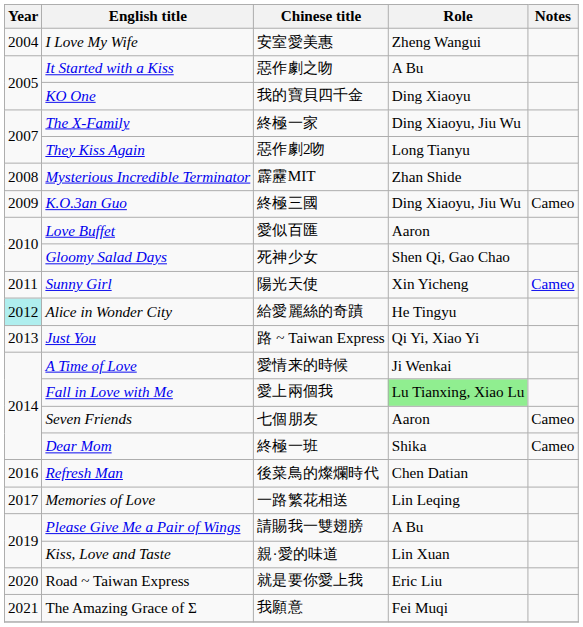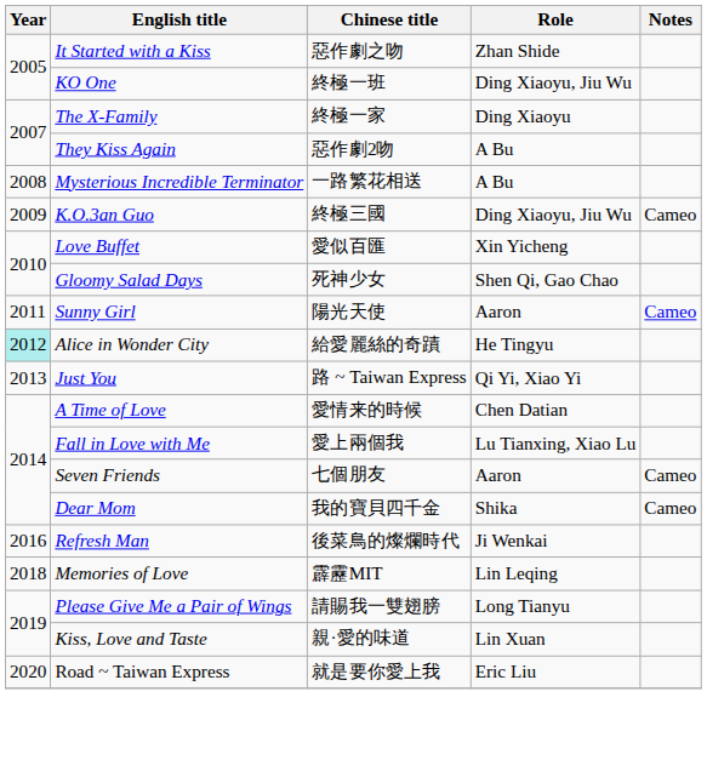 <table class="wikitable sortable">
 <tr>
 <th>Year</th>
 <th>English title</th>
 <th>Chinese title</th>
 <th>Role</th>
 <th>Notes</th>
 </tr>
 <tr>
-<td>2004</td>
-<td><em>I Love My Wife</em></td>
-<td>安室愛美惠</td>
-<td>Zheng Wangui</td>
-<td></td>
-</tr>
-<tr>
 <td rowspan="2">2005</td>
 <td><em><a href='#'>It Started with a Kiss</a></em></td>
 <td>惡作劇之吻</td>
-<td>A Bu</td>
+<td>Zhan Shide</td>
 <td></td>
 </tr>
 <tr>
 <td><em><a href='#'>KO One</a></em></td>
-<td>我的寶貝四千金</td>
-<td>Ding Xiaoyu</td>
+<td>終極一班</td>
+<td>Ding Xiaoyu, Jiu Wu</td>
 <td></td>
 </tr>
 <tr>
 <td rowspan="2">2007</td>
 <td><em><a href='#'>The X-Family</a></em></td>
 <td>終極一家</td>
-<td>Ding Xiaoyu, Jiu Wu</td>
+<td>Ding Xiaoyu</td>
 <td></td>
 </tr>
 <tr>
 <td><em><a href='#'>They Kiss Again</a></em></td>
 <td>惡作劇2吻</td>
-<td>Long Tianyu</td>
+<td>A Bu</td>
 <td></td>
 </tr>
 <tr>
 <td>2008</td>
 <td><em><a href='#'>Mysterious Incredible Terminator</a></em></td>
-<td>霹靂MIT</td>
-<td>Zhan Shide</td>
+<td>一路繁花相送</td>
+<td>A Bu</td>
 <td></td>
 </tr>
 <tr>
 <td>2009</td>
 <td><em><a href='#'>K.O.3an Guo</a></em></td>
 <td>終極三國</td>
 <td>Ding Xiaoyu, Jiu Wu</td>
 <td>Cameo</td>
 </tr>
 <tr>
 <td rowspan="2">2010</td>
 <td><em><a href='#'>Love Buffet</a></em></td>
 <td>愛似百匯</td>
-<td>Aaron</td>
+<td>Xin Yicheng</td>
 <td></td>
 </tr>
 <tr>
 <td><em><a href='#'>Gloomy Salad Days</a></em></td>
 <td>死神少女</td>
 <td>Shen Qi, Gao Chao</td>
 <td></td>
 </tr>
 <tr>
 <td>2011</td>
 <td><em><a href='#'>Sunny Girl</a></em></td>
 <td>陽光天使</td>
-<td>Xin Yicheng</td>
+<td>Aaron</td>
 <td><a href='#'>Cameo</a></td>
 </tr>
 <tr>
 <td style="background: paleturquoise;">2012</td>
 <td><em>Alice in Wonder City</em></td>
 <td>給愛麗絲的奇蹟</td>
 <td>He Tingyu</td>
 <td></td>
 </tr>
 <tr>
 <td>2013</td>
 <td><em><a href='#'>Just You</a></em></td>
 <td>路 ~ Taiwan Express</td>
 <td>Qi Yi, Xiao Yi</td>
 <td></td>
 </tr>
 <tr>
 <td rowspan="4">2014</td>
 <td><em><a href='#'>A Time of Love</a></em></td>
 <td>愛情来的時候</td>
-<td>Ji Wenkai</td>
+<td>Chen Datian</td>
 <td></td>
 </tr>
 <tr>
 <td><em><a href='#'>Fall in Love with Me</a></em></td>
 <td>愛上兩個我</td>
-<td style="background: lightgreen;">Lu Tianxing, Xiao Lu</td>
+<td>Lu Tianxing, Xiao Lu</td>
 <td></td>
 </tr>
 <tr>
 <td><em>Seven Friends</em></td>
 <td>七個朋友</td>
 <td>Aaron</td>
 <td>Cameo</td>
 </tr>
 <tr>
 <td><em><a href='#'>Dear Mom</a></em></td>
-<td>終極一班</td>
+<td>我的寶貝四千金</td>
 <td>Shika</td>
 <td>Cameo</td>
 </tr>
 <tr>
 <td rowspan="1">2016</td>
 <td><em><a href='#'>Refresh Man</a></em></td>
 <td>後菜鳥的燦爛時代</td>
-<td>Chen Datian</td>
+<td>Ji Wenkai</td>
 <td></td>
 </tr>
 <tr>
-<td rowspan=1>2017</td>
+<td rowspan=1>2018</td>
 <td><em>Memories of Love</em></td>
-<td>一路繁花相送</td>
+<td>霹靂MIT</td>
 <td>Lin Leqing</td>
 <td></td>
 </tr>
 <tr>
 <td rowspan=2>2019</td>
 <td><em><a href='#'>Please Give Me a Pair of Wings</a></em></td>
 <td>請賜我一雙翅膀</td>
-<td>A Bu</td>
+<td>Long Tianyu</td>
 <td></td>
 </tr>
 <tr>
 <td><em>Kiss, Love and Taste</em></td>
 <td>親·愛的味道</td>
 <td>Lin Xuan</td>
 <td></td>
 </tr>
 <tr>
 <td>2020</td>
 <td>Road ~ Taiwan Express</td>
 <td>就是要你愛上我</td>
 <td>Eric Liu</td>
 <td></td>
 </tr>
 <tr>
-<td>2021</td>
-<td>The Amazing Grace of Σ</td>
-<td>我願意</td>
-<td>Fei Muqi</td>
-<td></td>
-</tr>
-<tr>
 </tr>
 </table>
